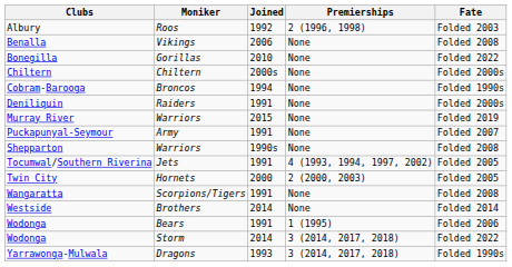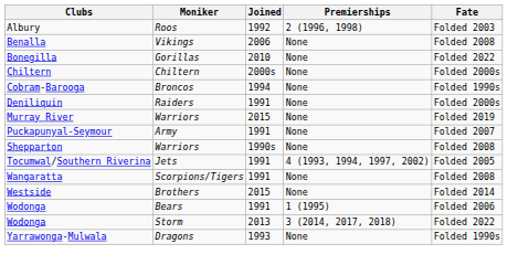 <table class="wikitable sortable">
 <tr>
 <th>Clubs</th>
 <th>Moniker</th>
 <th>Joined</th>
 <th>Premierships</th>
 <th>Fate</th>
 </tr>
 <tr>
 <td> Albury</td>
 <td><em>Roos</em></td>
 <td>1992</td>
 <td>2 (1996, 1998)</td>
 <td>Folded 2003</td>
 </tr>
 <tr>
 <td> <a href='#'>Benalla</a></td>
 <td><em>Vikings</em></td>
 <td>2006</td>
 <td>None</td>
 <td>Folded 2008</td>
 </tr>
 <tr>
 <td> <a href='#'>Bonegilla</a></td>
 <td><em>Gorillas</em></td>
 <td>2010</td>
 <td>None</td>
 <td>Folded 2022</td>
 </tr>
 <tr>
 <td> <a href='#'>Chiltern</a></td>
 <td><em>Chiltern</em></td>
 <td>2000s</td>
 <td>None</td>
 <td>Folded 2000s</td>
 </tr>
 <tr>
 <td> <a href='#'>Cobram</a>-<a href='#'>Barooga</a></td>
 <td><em>Broncos</em></td>
 <td>1994</td>
 <td>None</td>
 <td>Folded 1990s</td>
 </tr>
 <tr>
 <td> <a href='#'>Deniliquin</a></td>
 <td><em>Raiders</em></td>
 <td>1991</td>
 <td>None</td>
 <td>Folded 2000s</td>
 </tr>
 <tr>
 <td> <a href='#'>Murray River</a></td>
 <td><em>Warriors</em></td>
 <td>2015</td>
 <td>None</td>
 <td>Folded 2019</td>
 </tr>
 <tr>
 <td> <a href='#'>Puckapunyal-Seymour</a></td>
 <td><em>Army</em></td>
 <td>1991</td>
 <td>None</td>
 <td>Folded 2007</td>
 </tr>
 <tr>
 <td> <a href='#'>Shepparton</a></td>
 <td><em>Warriors</em></td>
 <td>1990s</td>
 <td>None</td>
 <td>Folded 2008</td>
 </tr>
 <tr>
 <td> <a href='#'>Tocumwal</a>/<a href='#'>Southern Riverina</a></td>
 <td><em>Jets</em></td>
 <td>1991</td>
 <td>4 (1993, 1994, 1997, 2002)</td>
 <td>Folded 2005</td>
 </tr>
 <tr>
-<td> <a href='#'>Twin City</a></td>
-<td><em>Hornets</em></td>
-<td>2000</td>
-<td>2 (2000, 2003)</td>
-<td>Folded 2005</td>
-</tr>
-<tr>
 <td> <a href='#'>Wangaratta</a></td>
 <td><em>Scorpions/Tigers</em></td>
 <td>1991</td>
 <td>None</td>
 <td>Folded 2008</td>
 </tr>
 <tr>
 <td> <a href='#'>Westside</a></td>
 <td><em>Brothers</em></td>
-<td>2014</td>
+<td>2015</td>
 <td>None</td>
 <td>Folded 2014</td>
 </tr>
 <tr>
 <td> <a href='#'>Wodonga</a></td>
 <td><em>Bears</em></td>
 <td>1991</td>
 <td>1 (1995)</td>
 <td>Folded 2006</td>
 </tr>
 <tr>
 <td> <a href='#'>Wodonga</a></td>
 <td><em>Storm</em></td>
-<td>2014</td>
+<td>2013</td>
 <td>3 (2014, 2017, 2018)</td>
 <td>Folded 2022</td>
 </tr>
 <tr>
 <td> <a href='#'>Yarrawonga</a>-<a href='#'>Mulwala</a></td>
 <td><em>Dragons</em></td>
 <td>1993</td>
-<td>3 (2014, 2017, 2018)</td>
+<td>None</td>
 <td>Folded 1990s</td>
 </tr>
 </table>
